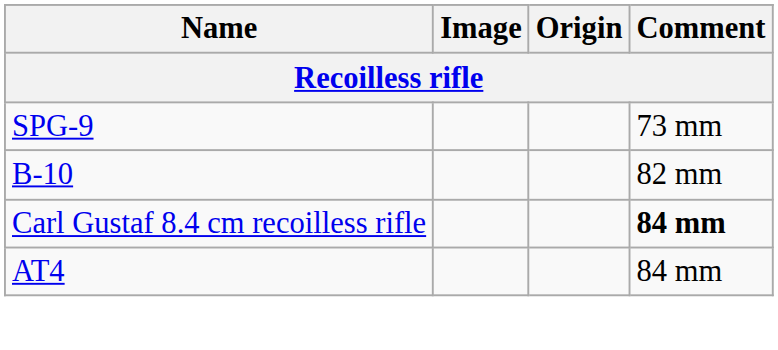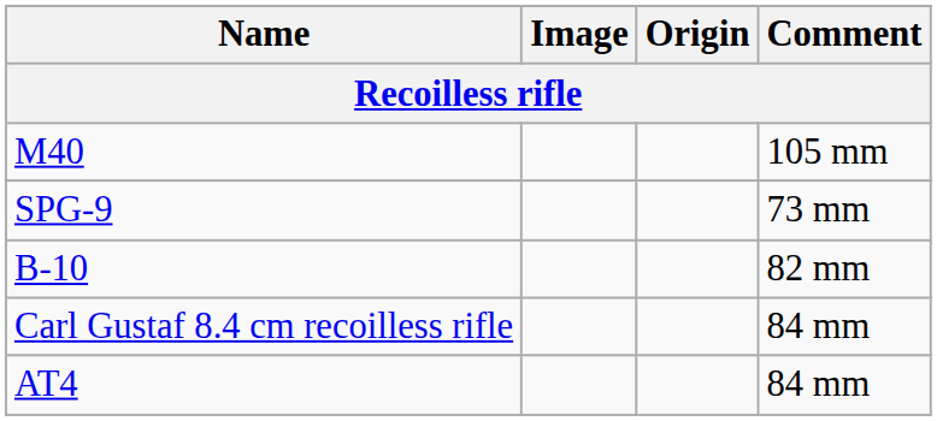 <table class="wikitable">
 <tr>
 <th>Name</th>
 <th>Image</th>
 <th>Origin</th>
 <th>Comment</th>
 </tr>
 <tr>
 <th colspan="4" style="text-align:center;"><a href='#'>Recoilless rifle</a></th>
+</tr>
+<tr>
+<td><a href='#'>M40</a></td>
+<td></td>
+<td></td>
+<td>105 mm</td>
 </tr>
 <tr>
 <td><a href='#'>SPG-9</a></td>
 <td></td>
 <td></td>
 <td>73 mm</td>
 </tr>
 <tr>
 <td><a href='#'>B-10</a></td>
 <td></td>
 <td></td>
 <td>82 mm</td>
 </tr>
 <tr>
 <td><a href='#'>Carl Gustaf 8.4 cm recoilless rifle</a></td>
 <td></td>
 <td></td>
-<td><strong>84 mm</strong></td>
+<td>84 mm</td>
 </tr>
 <tr>
 <td><a href='#'>AT4</a></td>
 <td></td>
 <td></td>
 <td>84 mm</td>
 </tr>
 </table>
